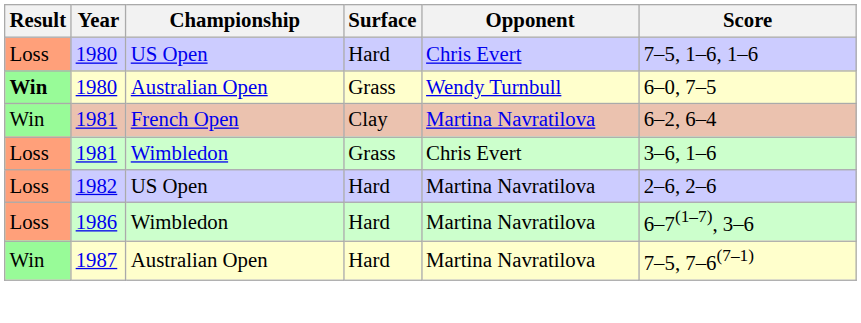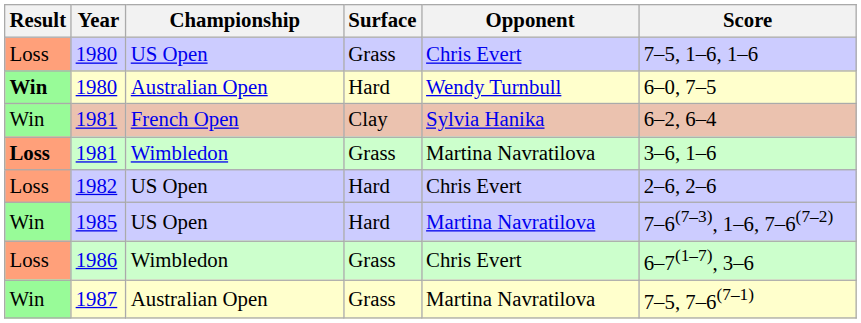 <table class="wikitable sortable">
 <tr>
 <th>Result</th>
 <th style="width:35px">Year</th>
 <th style="width:160px">Championship</th>
 <th style="width:50px">Surface</th>
 <th style="width:160px">Opponent</th>
 <th style="width:160px" class="unsortable">Score</th>
 </tr>
 <tr style="background:#ccf;">
 <td style="background:#ffa07a;">Loss</td>
 <td><a href='#'>1980</a></td>
 <td><a href='#'>US Open</a></td>
-<td>Hard</td>
+<td>Grass</td>
 <td> <a href='#'>Chris Evert</a></td>
 <td>7–5, 1–6, 1–6</td>
 </tr>
 <tr style="background:#ffc;">
 <td style="background:#98fb98;"><strong>Win</strong></td>
 <td><a href='#'>1980</a></td>
 <td><a href='#'>Australian Open</a></td>
-<td>Grass</td>
+<td>Hard</td>
 <td> <a href='#'>Wendy Turnbull</a></td>
 <td>6–0, 7–5</td>
 </tr>
 <tr style="background:#ebc2af;">
 <td style="background:#98fb98;">Win</td>
 <td><a href='#'>1981</a></td>
 <td><a href='#'>French Open</a></td>
 <td>Clay</td>
-<td> <a href='#'>Martina Navratilova</a></td>
+<td> <a href='#'>Sylvia Hanika</a></td>
 <td>6–2, 6–4</td>
 </tr>
 <tr style="background:#cfc;">
-<td style="background:#ffa07a;">Loss</td>
+<td style="background:#ffa07a;"><strong>Loss</strong></td>
 <td><a href='#'>1981</a></td>
 <td><a href='#'>Wimbledon</a></td>
 <td>Grass</td>
-<td> Chris Evert</td>
+<td> Martina Navratilova</td>
 <td>3–6, 1–6</td>
 </tr>
 <tr style="background:#ccf;">
 <td style="background:#ffa07a;">Loss</td>
 <td><a href='#'>1982</a></td>
 <td>US Open</td>
 <td>Hard</td>
-<td> Martina Navratilova</td>
+<td> Chris Evert</td>
 <td>2–6, 2–6</td>
+</tr>
+<tr style="background:#ccf;">
+<td style="background:#98fb98;">Win</td>
+<td><a href='#'>1985</a></td>
+<td>US Open</td>
+<td>Hard</td>
+<td> <a href='#'>Martina Navratilova</a></td>
+<td>7–6<sup>(7–3)</sup>, 1–6, 7–6<sup>(7–2)</sup></td>
 </tr>
 <tr style="background:#cfc;">
 <td style="background:#ffa07a;">Loss</td>
 <td><a href='#'>1986</a></td>
 <td>Wimbledon</td>
-<td>Hard</td>
-<td> Martina Navratilova</td>
+<td>Grass</td>
+<td> Chris Evert</td>
 <td>6–7<sup>(1–7)</sup>, 3–6</td>
 </tr>
 <tr style="background:#ffc;">
 <td style="background:#98fb98;">Win</td>
 <td><a href='#'>1987</a></td>
 <td>Australian Open</td>
-<td>Hard</td>
+<td>Grass</td>
 <td> Martina Navratilova</td>
 <td>7–5, 7–6<sup>(7–1)</sup></td>
 </tr>
 </table>
